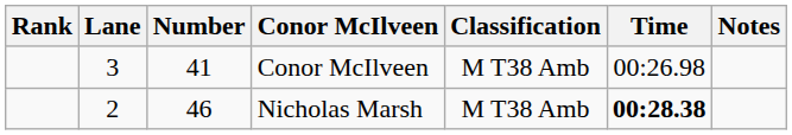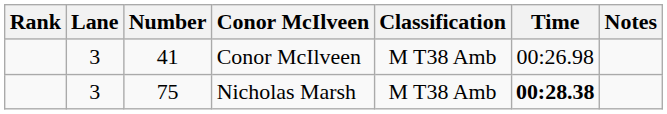 <table class="wikitable sortable" style="text-align:center">
 <tr>
 <th>Rank</th>
 <th>Lane</th>
 <th>Number</th>
 <th>Conor McIlveen</th>
 <th>Classification</th>
 <th>Time</th>
 <th>Notes</th>
 </tr>
 <tr>
 <td></td>
 <td>3</td>
 <td>41</td>
 <td style="text-align:left"> Conor McIlveen</td>
 <td>M T38 Amb</td>
 <td>00:26.98</td>
 <td></td>
 </tr>
 <tr>
 <td></td>
-<td>2</td>
-<td>46</td>
+<td>3</td>
+<td>75</td>
 <td style="text-align:left"> Nicholas Marsh</td>
 <td>M T38 Amb</td>
 <td><strong>00:28.38</strong></td>
 <td></td>
 </tr>
 </table>
